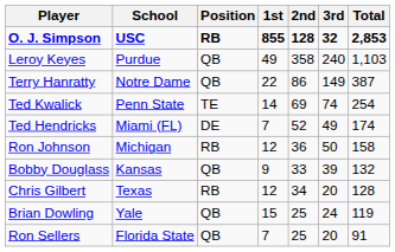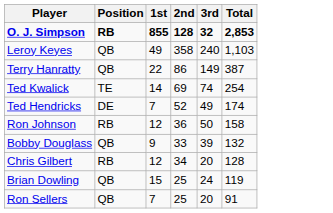 <table class="wikitable">
 <tr>
 <th>Player</th>
-<th>School</th>
 <th>Position</th>
 <th>1st</th>
 <th>2nd</th>
 <th>3rd</th>
 <th>Total</th>
 </tr>
 <tr>
 <td><strong><a href='#'>O. J. Simpson</a></strong></td>
-<td><strong><a href='#'>USC</a></strong></td>
 <td><strong>RB</strong></td>
 <td><strong>855</strong></td>
 <td><strong>128</strong></td>
 <td><strong>32</strong></td>
 <td><strong>2,853</strong></td>
 </tr>
 <tr>
 <td><a href='#'>Leroy Keyes</a></td>
-<td><a href='#'>Purdue</a></td>
 <td>QB</td>
 <td>49</td>
 <td>358</td>
 <td>240</td>
 <td>1,103</td>
 </tr>
 <tr>
 <td><a href='#'>Terry Hanratty</a></td>
-<td><a href='#'>Notre Dame</a></td>
 <td>QB</td>
 <td>22</td>
 <td>86</td>
 <td>149</td>
 <td>387</td>
 </tr>
 <tr>
 <td><a href='#'>Ted Kwalick</a></td>
-<td><a href='#'>Penn State</a></td>
 <td>TE</td>
 <td>14</td>
 <td>69</td>
 <td>74</td>
 <td>254</td>
 </tr>
 <tr>
 <td><a href='#'>Ted Hendricks</a></td>
-<td><a href='#'>Miami (FL)</a></td>
 <td>DE</td>
 <td>7</td>
 <td>52</td>
 <td>49</td>
 <td>174</td>
 </tr>
 <tr>
 <td><a href='#'>Ron Johnson</a></td>
-<td><a href='#'>Michigan</a></td>
 <td>RB</td>
 <td>12</td>
 <td>36</td>
 <td>50</td>
 <td>158</td>
 </tr>
 <tr>
 <td><a href='#'>Bobby Douglass</a></td>
-<td><a href='#'>Kansas</a></td>
 <td>QB</td>
 <td>9</td>
 <td>33</td>
 <td>39</td>
 <td>132</td>
 </tr>
 <tr>
 <td><a href='#'>Chris Gilbert</a></td>
-<td><a href='#'>Texas</a></td>
 <td>RB</td>
 <td>12</td>
 <td>34</td>
 <td>20</td>
 <td>128</td>
 </tr>
 <tr>
 <td><a href='#'>Brian Dowling</a></td>
-<td><a href='#'>Yale</a></td>
 <td>QB</td>
 <td>15</td>
 <td>25</td>
 <td>24</td>
 <td>119</td>
 </tr>
 <tr>
 <td><a href='#'>Ron Sellers</a></td>
-<td><a href='#'>Florida State</a></td>
 <td>QB</td>
 <td>7</td>
 <td>25</td>
 <td>20</td>
 <td>91</td>
 </tr>
 </table>
